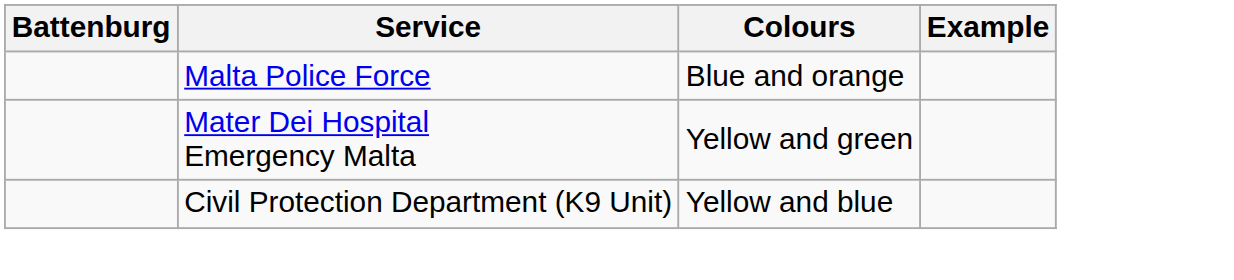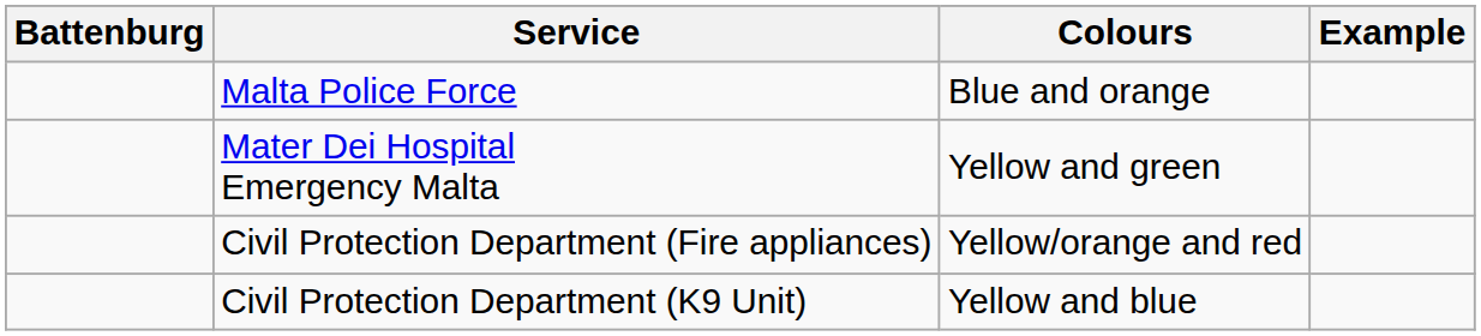 <table class="wikitable">
 <tr>
 <th>Battenburg</th>
 <th>Service</th>
 <th>Colours</th>
 <th>Example</th>
 </tr>
 <tr>
 <td></td>
 <td><a href='#'>Malta Police Force</a></td>
 <td>Blue and orange</td>
 <td></td>
 </tr>
 <tr>
 <td></td>
 <td><a href='#'>Mater Dei Hospital</a><br>Emergency Malta</td>
 <td>Yellow and green</td>
 <td></td>
 </tr>
 <tr>
 <td></td>
+<td>Civil Protection Department (Fire appliances)</td>
+<td>Yellow/orange and red</td>
+<td></td>
+</tr>
+<tr>
+<td></td>
 <td>Civil Protection Department (K9 Unit)</td>
 <td>Yellow and blue</td>
 <td></td>
 </tr>
 </table>
